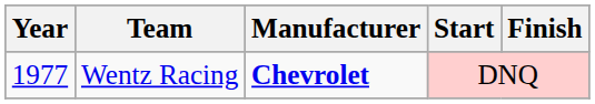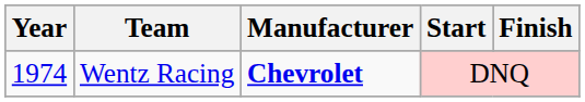 <table class="wikitable" style="font-size: 90%;">
 <tr>
 <th>Year</th>
 <th>Team</th>
 <th>Manufacturer</th>
 <th>Start</th>
 <th>Finish</th>
 </tr>
 <tr>
-<td><a href='#'>1977</a></td>
+<td><a href='#'>1974</a></td>
 <td><a href='#'>Wentz Racing</a></td>
 <td><strong><a href='#'>Chevrolet</a></strong></td>
 <td align=center colspan=2 style="background:#FFCFCF;">DNQ</td>
 </tr>
 </table>
